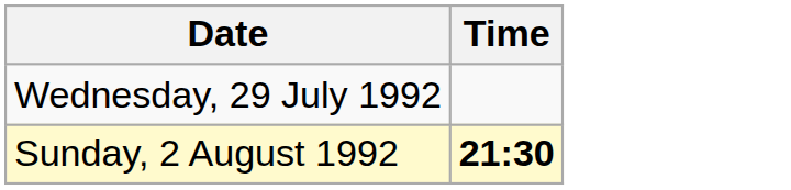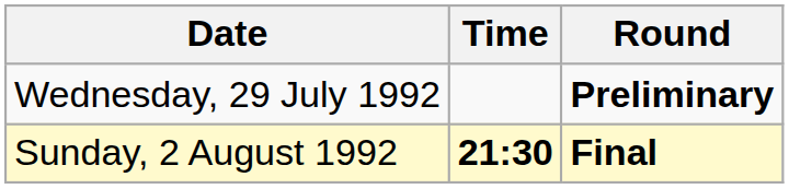 <table class="wikitable">
 <tr>
 <th>Date</th>
 <th>Time</th>
+<th>Round</th>
 </tr>
 <tr>
 <td>Wednesday, 29 July 1992</td>
 <td></td>
+<td><strong>Preliminary</strong></td>
 </tr>
 <tr style=background:lemonchiffon>
 <td>Sunday, 2 August 1992</td>
 <td><strong>21:30</strong></td>
+<td><strong>Final</strong></td>
 </tr>
 </table>
